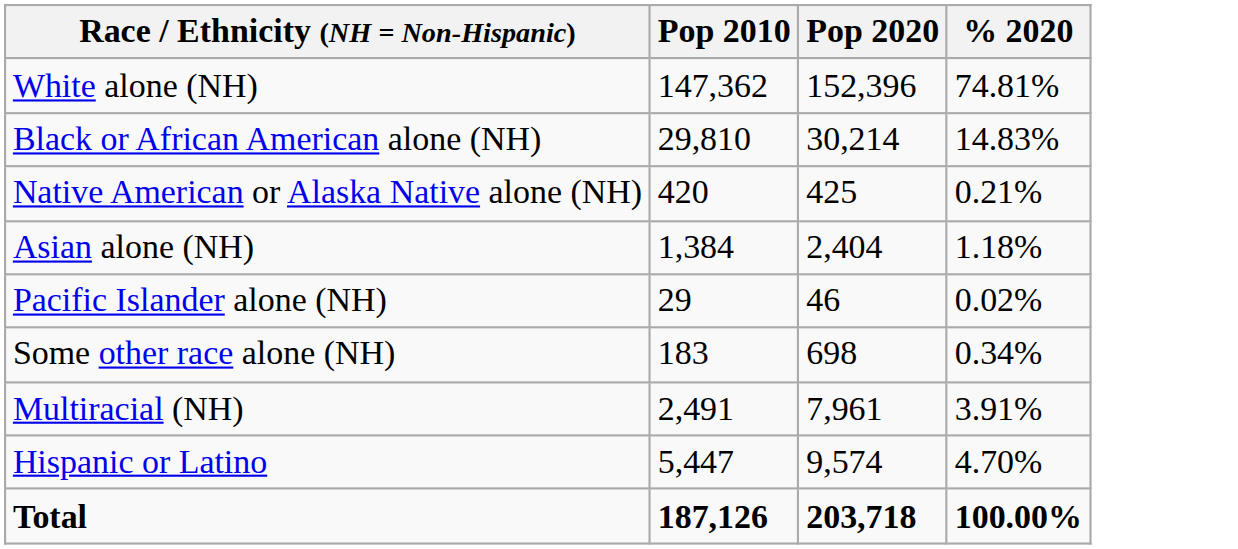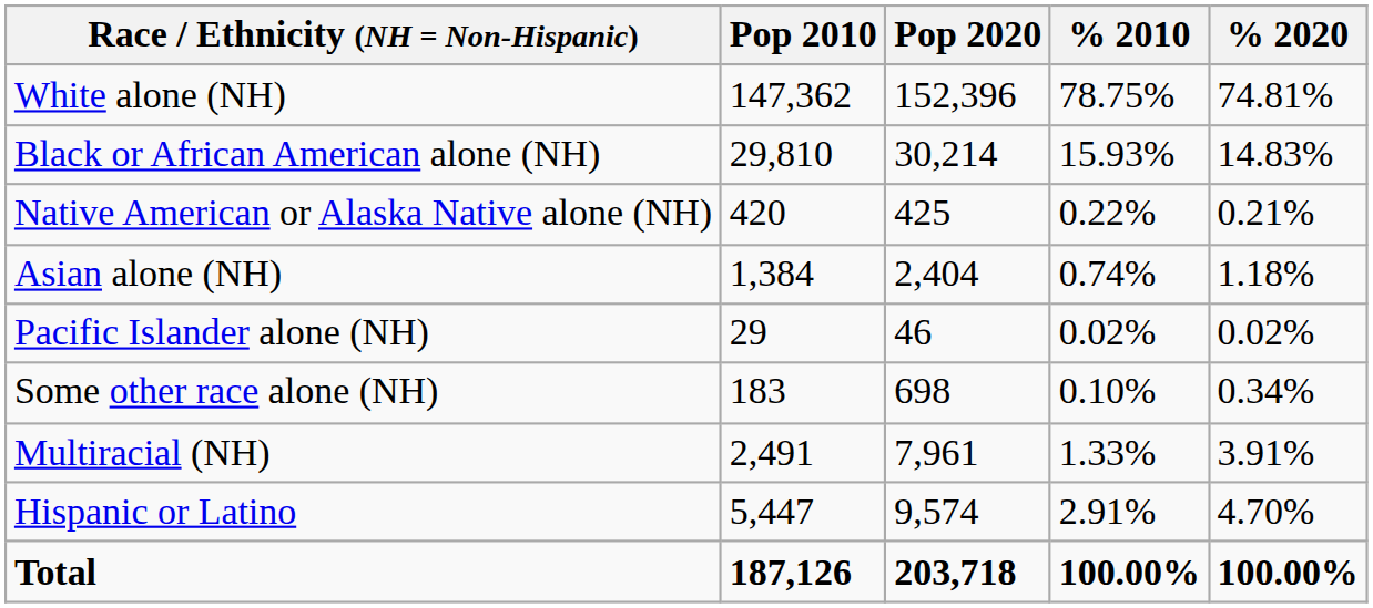 <table class="wikitable">
 <tr>
 <th>Race / Ethnicity <small>(<em>NH = Non-Hispanic</em>)</small></th>
 <th>Pop 2010</th>
 <th>Pop 2020</th>
+<th>% 2010</th>
 <th>% 2020</th>
 </tr>
 <tr>
 <td><a href='#'>White</a> alone (NH)</td>
 <td>147,362</td>
 <td>152,396</td>
+<td>78.75%</td>
 <td>74.81%</td>
 </tr>
 <tr>
 <td><a href='#'>Black or African American</a> alone (NH)</td>
 <td>29,810</td>
 <td>30,214</td>
+<td>15.93%</td>
 <td>14.83%</td>
 </tr>
 <tr>
 <td><a href='#'>Native American</a> or <a href='#'>Alaska Native</a> alone (NH)</td>
 <td>420</td>
 <td>425</td>
+<td>0.22%</td>
 <td>0.21%</td>
 </tr>
 <tr>
 <td><a href='#'>Asian</a> alone (NH)</td>
 <td>1,384</td>
 <td>2,404</td>
+<td>0.74%</td>
 <td>1.18%</td>
 </tr>
 <tr>
 <td><a href='#'>Pacific Islander</a> alone (NH)</td>
 <td>29</td>
 <td>46</td>
 <td>0.02%</td>
+<td>0.02%</td>
 </tr>
 <tr>
 <td>Some <a href='#'>other race</a> alone (NH)</td>
 <td>183</td>
 <td>698</td>
+<td>0.10%</td>
 <td>0.34%</td>
 </tr>
 <tr>
 <td><a href='#'>Multiracial</a> (NH)</td>
 <td>2,491</td>
 <td>7,961</td>
+<td>1.33%</td>
 <td>3.91%</td>
 </tr>
 <tr>
 <td><a href='#'>Hispanic or Latino</a></td>
 <td>5,447</td>
 <td>9,574</td>
+<td>2.91%</td>
 <td>4.70%</td>
 </tr>
 <tr>
 <td><strong>Total</strong></td>
 <td><strong>187,126</strong></td>
 <td><strong>203,718</strong></td>
 <td><strong>100.00%</strong></td>
+<td><strong>100.00%</strong></td>
 </tr>
 </table>
